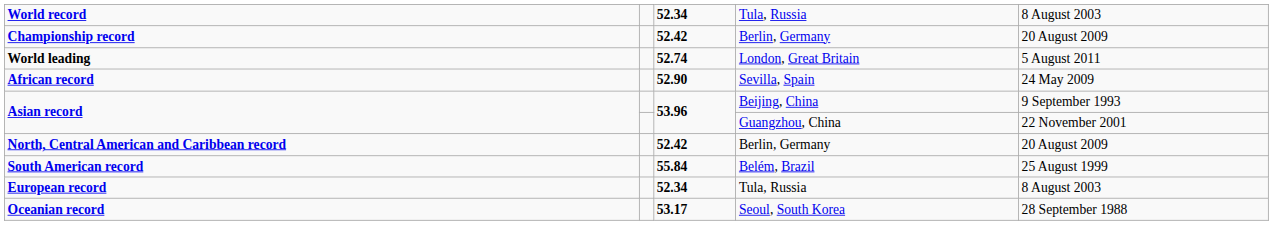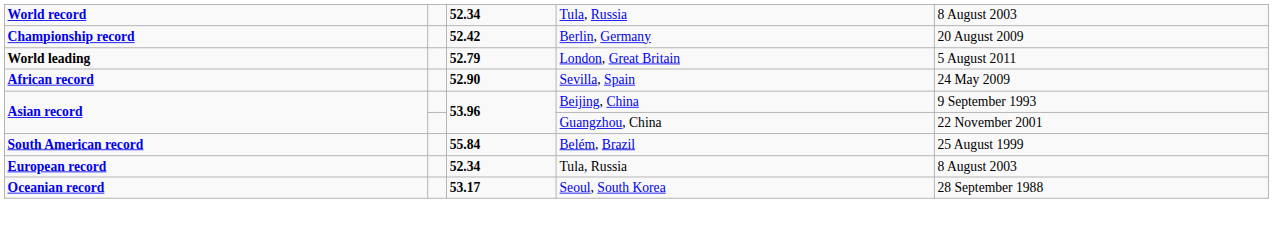 <table class="wikitable" width=75%>
 <tr>
 <td><strong><a href='#'>World record</a></strong></td>
 <td></td>
 <td><strong>52.34</strong></td>
 <td><a href='#'>Tula</a>, <a href='#'>Russia</a></td>
 <td>8 August 2003</td>
 </tr>
 <tr>
 <td><strong><a href='#'>Championship record</a></strong></td>
 <td></td>
 <td><strong>52.42</strong></td>
 <td><a href='#'>Berlin</a>, <a href='#'>Germany</a></td>
 <td>20 August 2009</td>
 </tr>
 <tr>
 <td><strong>World leading</strong></td>
 <td></td>
-<td><strong>52.74</strong></td>
+<td><strong>52.79</strong></td>
 <td><a href='#'>London</a>, <a href='#'>Great Britain</a></td>
 <td>5 August 2011</td>
 </tr>
 <tr>
 <td><strong><a href='#'>African record</a></strong></td>
 <td></td>
 <td><strong>52.90</strong></td>
 <td><a href='#'>Sevilla</a>, <a href='#'>Spain</a></td>
 <td>24 May 2009</td>
 </tr>
 <tr>
 <td rowspan=2><strong><a href='#'>Asian record</a></strong></td>
 <td></td>
 <td rowspan=2><strong>53.96</strong></td>
 <td><a href='#'>Beijing</a>, <a href='#'>China</a></td>
 <td>9 September 1993</td>
 </tr>
 <tr>
 <td></td>
 <td><a href='#'>Guangzhou</a>, China</td>
 <td>22 November 2001</td>
 </tr>
 <tr>
-<td><strong><a href='#'>North, Central American and Caribbean record</a></strong></td>
-<td></td>
-<td><strong>52.42</strong></td>
-<td>Berlin, Germany</td>
-<td>20 August 2009</td>
-</tr>
-<tr>
 <td><strong><a href='#'>South American record</a></strong></td>
 <td></td>
 <td><strong>55.84</strong></td>
 <td><a href='#'>Belém</a>, <a href='#'>Brazil</a></td>
 <td>25 August 1999</td>
 </tr>
 <tr>
 <td><strong><a href='#'>European record</a></strong></td>
 <td></td>
 <td><strong>52.34</strong></td>
 <td>Tula, Russia</td>
 <td>8 August 2003</td>
 </tr>
 <tr>
 <td><strong><a href='#'>Oceanian record</a></strong></td>
 <td></td>
 <td><strong>53.17</strong></td>
 <td><a href='#'>Seoul</a>, <a href='#'>South Korea</a></td>
 <td>28 September 1988</td>
 </tr>
 </table>
